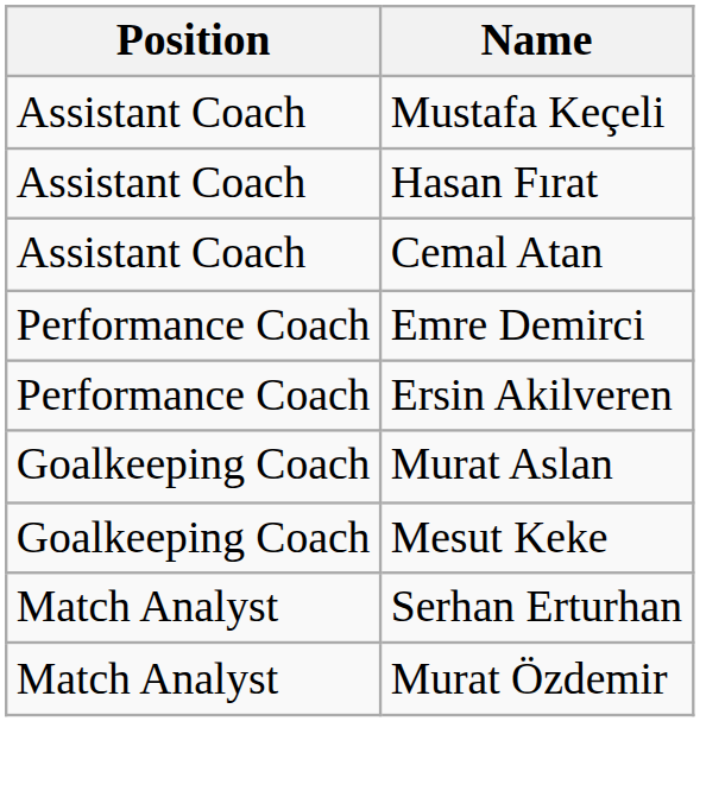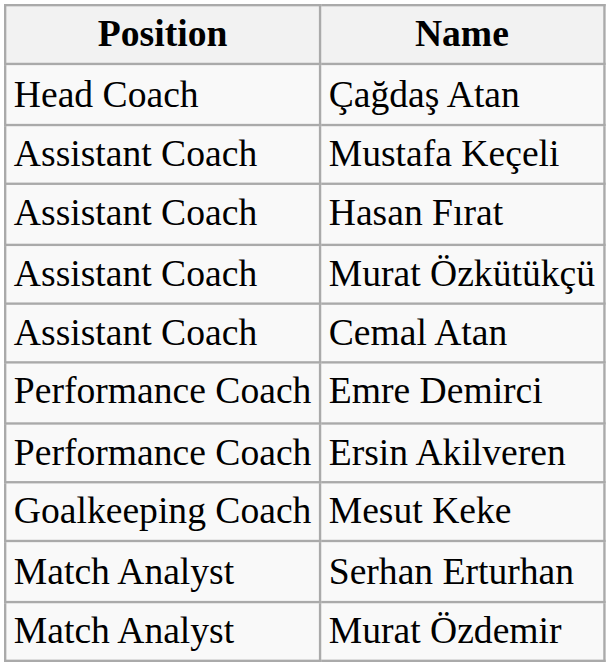 <table class="wikitable" style="text-align:left;">
 <tr>
 <th>Position</th>
 <th>Name</th>
+</tr>
+<tr>
+<td>Head Coach</td>
+<td> Çağdaş Atan</td>
 </tr>
 <tr>
 <td>Assistant Coach</td>
 <td> Mustafa Keçeli</td>
 </tr>
 <tr>
 <td>Assistant Coach</td>
 <td> Hasan Fırat</td>
+</tr>
+<tr>
+<td>Assistant Coach</td>
+<td> Murat Özkütükçü</td>
 </tr>
 <tr>
 <td>Assistant Coach</td>
 <td> Cemal Atan</td>
 </tr>
 <tr>
 <td>Performance Coach</td>
 <td> Emre Demirci</td>
 </tr>
 <tr>
 <td>Performance Coach</td>
 <td> Ersin Akilveren</td>
 </tr>
 <tr>
 <td>Goalkeeping Coach</td>
-<td> Murat Aslan</td>
-</tr>
-<tr>
-<td>Goalkeeping Coach</td>
 <td> Mesut Keke</td>
 </tr>
 <tr>
 <td>Match Analyst</td>
 <td> Serhan Erturhan</td>
 </tr>
 <tr>
 <td>Match Analyst</td>
 <td> Murat Özdemir</td>
 </tr>
 </table>
